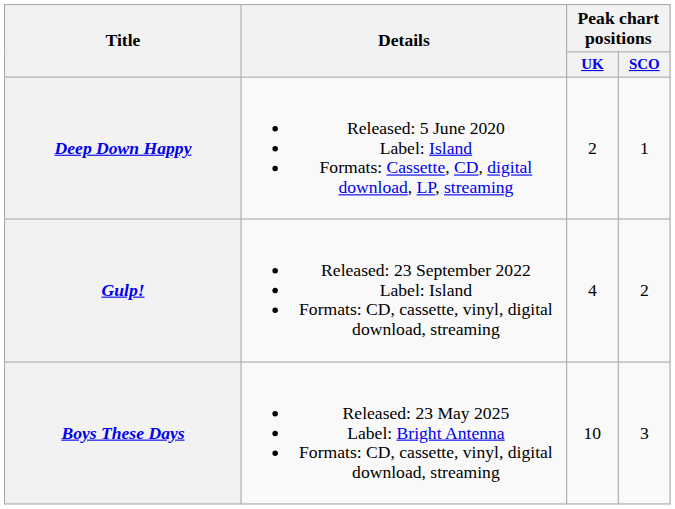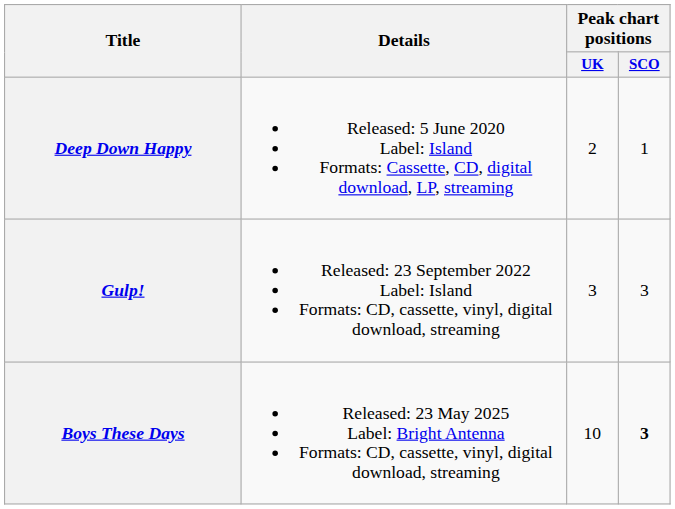 <table class="wikitable plainrowheaders" style="text-align:center;">
 <tr>
 <th scope="col" rowspan="2" style="width:13em;">Title</th>
 <th scope="col" rowspan="2" style="width:18em;">Details</th>
 <th scope="col" colspan="2">Peak chart positions</th>
 </tr>
 <tr>
 <th scope="col" style="width:3em;font-size:85%;"><a href='#'>UK</a><br></th>
 <th scope="col" style="width:3em;font-size:85%;"><a href='#'>SCO</a><br></th>
 </tr>
 <tr>
 <th scope="row"><em><a href='#'>Deep Down Happy</a></em></th>
 <td><br><ul><li>Released: 5 June 2020</li><li>Label: <a href='#'>Island</a></li><li>Formats: <a href='#'>Cassette</a>, <a href='#'>CD</a>, <a href='#'>digital download</a>, <a href='#'>LP</a>, <a href='#'>streaming</a></li></ul></td>
 <td>2</td>
 <td>1</td>
 </tr>
 <tr>
 <th scope="row"><em><a href='#'>Gulp!</a></em></th>
 <td><br><ul><li>Released: 23 September 2022</li><li>Label: Island</li><li>Formats: CD, cassette, vinyl, digital download, streaming</li></ul></td>
-<td>4</td>
-<td>2</td>
+<td>3</td>
+<td>3</td>
 </tr>
 <tr>
 <th scope="row"><em><a href='#'>Boys These Days</a></em></th>
 <td><br><ul><li>Released: 23 May 2025</li><li>Label: <a href='#'>Bright Antenna</a></li><li>Formats: CD, cassette, vinyl, digital download, streaming</li></ul></td>
 <td>10</td>
-<td>3</td>
+<td><strong>3</strong></td>
 </tr>
 </table>
